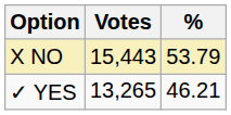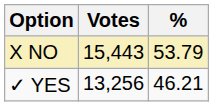 <table class="wikitable">
 <tr>
 <th>Option</th>
 <th>Votes</th>
 <th>%</th>
 </tr>
 <tr>
 <td style=background:#f8f1bd>X NO</td>
 <td style=background:#f8f1bd>15,443</td>
 <td style=background:#f8f1bd>53.79</td>
 </tr>
 <tr>
 <td>✓ YES</td>
-<td>13,265</td>
+<td>13,256</td>
 <td>46.21</td>
 </tr>
 </table>
